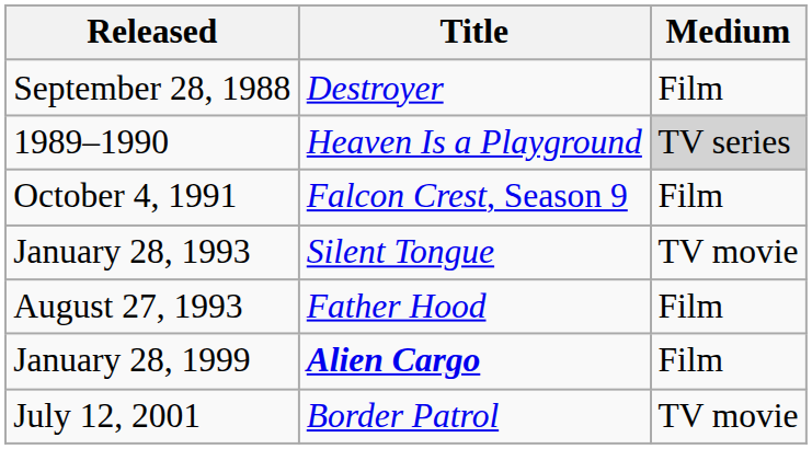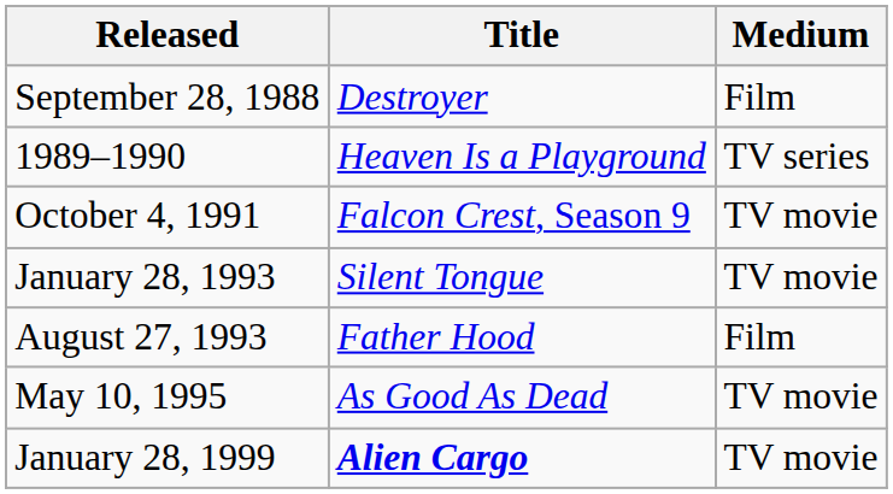 <table class="wikitable">
 <tr>
 <th>Released</th>
 <th>Title</th>
 <th>Medium</th>
 </tr>
 <tr>
 <td>September 28, 1988</td>
 <td><em><a href='#'>Destroyer</a></em></td>
 <td>Film</td>
 </tr>
 <tr>
 <td>1989–1990</td>
 <td><em><a href='#'>Heaven Is a Playground</a></em></td>
-<td style="background: lightgrey;">TV series</td>
+<td>TV series</td>
 </tr>
 <tr>
 <td>October 4, 1991</td>
 <td><a href='#'><em>Falcon Crest</em>, Season 9</a></td>
-<td>Film</td>
+<td>TV movie</td>
 </tr>
 <tr>
 <td>January 28, 1993</td>
 <td><em><a href='#'>Silent Tongue</a></em></td>
 <td>TV movie</td>
 </tr>
 <tr>
 <td>August 27, 1993</td>
 <td><em><a href='#'>Father Hood</a></em></td>
 <td>Film</td>
 </tr>
 <tr>
+<td>May 10, 1995</td>
+<td><em><a href='#'>As Good As Dead</a></em></td>
+<td>TV movie</td>
+</tr>
+<tr>
 <td>January 28, 1999</td>
 <td><strong><em><a href='#'>Alien Cargo</a></em></strong></td>
-<td>Film</td>
-</tr>
-<tr>
-<td>July 12, 2001</td>
-<td><em><a href='#'>Border Patrol</a></em></td>
 <td>TV movie</td>
 </tr>
 </table>
